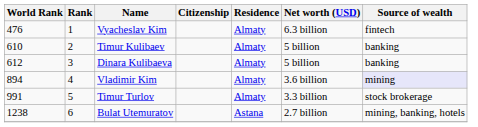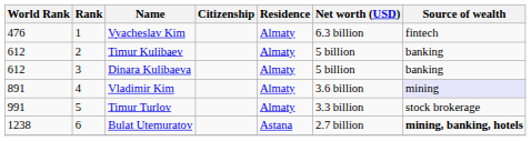 <table class="wikitable">
 <tr>
 <th>World Rank</th>
 <th>Rank</th>
 <th>Name</th>
 <th>Citizenship</th>
 <th>Residence</th>
 <th>Net worth (<a href='#'>USD</a>)</th>
 <th>Source of wealth</th>
 </tr>
 <tr>
 <td>476</td>
 <td>1</td>
 <td><a href='#'>Vyacheslav Kim</a></td>
 <td></td>
 <td><a href='#'>Almaty</a></td>
 <td>6.3 billion</td>
 <td>fintech</td>
 </tr>
 <tr>
-<td>610</td>
+<td>612</td>
 <td>2</td>
 <td><a href='#'>Timur Kulibaev</a></td>
 <td></td>
 <td><a href='#'>Almaty</a></td>
 <td>5 billion</td>
 <td>banking</td>
 </tr>
 <tr>
 <td>612</td>
 <td>3</td>
 <td><a href='#'>Dinara Kulibaeva</a></td>
 <td></td>
 <td><a href='#'>Almaty</a></td>
 <td>5 billion</td>
 <td>banking</td>
 </tr>
 <tr>
-<td>894</td>
+<td>891</td>
 <td>4</td>
 <td><a href='#'>Vladimir Kim</a></td>
 <td></td>
 <td><a href='#'>Almaty</a></td>
 <td>3.6 billion</td>
 <td style="background: lavender;">mining</td>
 </tr>
 <tr>
 <td>991</td>
 <td>5</td>
 <td><a href='#'>Timur Turlov</a></td>
 <td></td>
 <td><a href='#'>Almaty</a></td>
 <td>3.3 billion</td>
 <td>stock brokerage</td>
 </tr>
 <tr>
 <td>1238</td>
 <td>6</td>
 <td><a href='#'>Bulat Utemuratov</a></td>
 <td></td>
 <td><a href='#'>Astana</a></td>
 <td>2.7 billion</td>
-<td>mining, banking, hotels</td>
+<td><strong>mining, banking, hotels</strong></td>
 </tr>
 <tr>
 </tr>
 </table>
